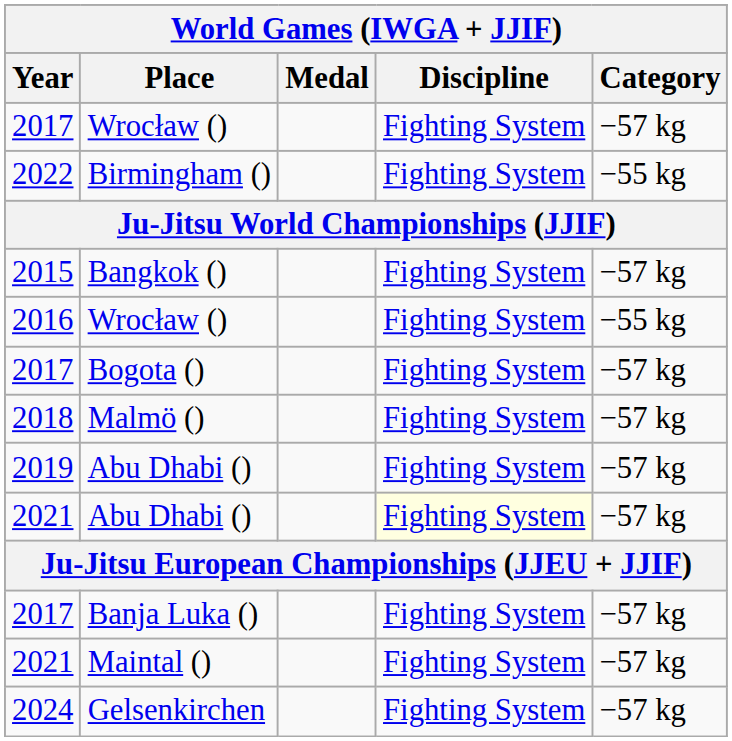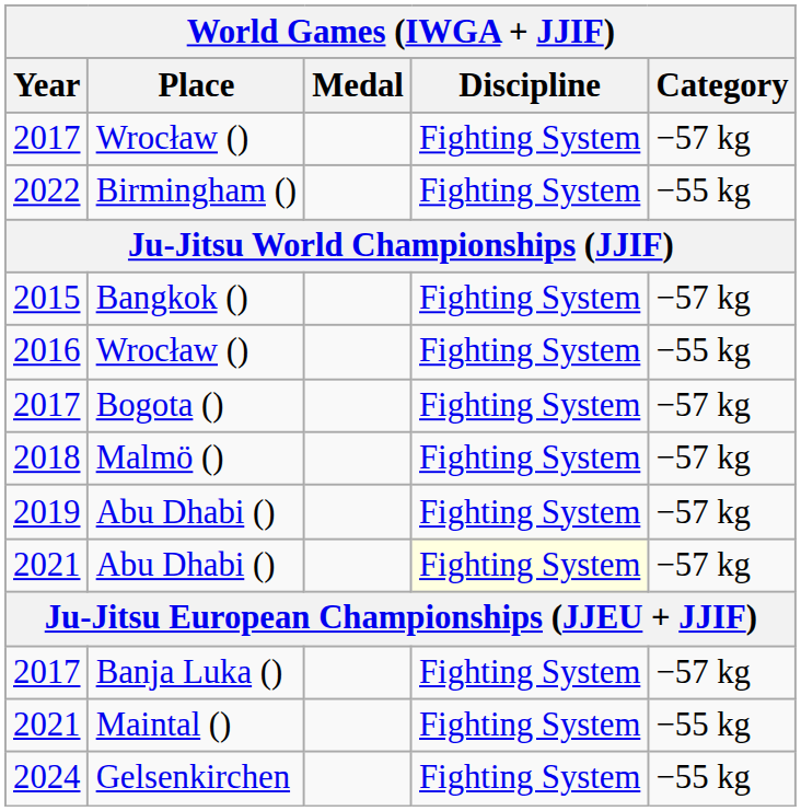 <table class="wikitable">
 <tr>
 <th colspan=5><a href='#'>World Games</a> (<a href='#'>IWGA</a> + <a href='#'>JJIF</a>)</th>
 </tr>
 <tr>
 <th>Year</th>
 <th>Place</th>
 <th>Medal</th>
 <th>Discipline</th>
 <th>Category</th>
 </tr>
 <tr>
 <td><a href='#'>2017</a></td>
 <td><a href='#'>Wrocław</a> ()</td>
 <td></td>
 <td><a href='#'>Fighting System</a></td>
 <td>−57 kg</td>
 </tr>
 <tr>
 <td><a href='#'>2022</a></td>
 <td><a href='#'>Birmingham</a> ()</td>
 <td></td>
 <td><a href='#'>Fighting System</a></td>
 <td>−55 kg</td>
 </tr>
 <tr>
 <th colspan=5><a href='#'>Ju-Jitsu World Championships</a> (<a href='#'>JJIF</a>)</th>
 </tr>
 <tr>
 <td><a href='#'>2015</a></td>
 <td><a href='#'>Bangkok</a> ()</td>
 <td></td>
 <td><a href='#'>Fighting System</a></td>
 <td>−57 kg</td>
 </tr>
 <tr>
 <td><a href='#'>2016</a></td>
 <td><a href='#'>Wrocław</a> ()</td>
 <td></td>
 <td><a href='#'>Fighting System</a></td>
 <td>−55 kg</td>
 </tr>
 <tr>
 <td><a href='#'>2017</a></td>
 <td><a href='#'>Bogota</a> ()</td>
 <td></td>
 <td><a href='#'>Fighting System</a></td>
 <td>−57 kg</td>
 </tr>
 <tr>
 <td><a href='#'>2018</a></td>
 <td><a href='#'>Malmö</a> ()</td>
 <td></td>
 <td><a href='#'>Fighting System</a></td>
 <td>−57 kg</td>
 </tr>
 <tr>
 <td><a href='#'>2019</a></td>
 <td><a href='#'>Abu Dhabi</a> ()</td>
 <td></td>
 <td><a href='#'>Fighting System</a></td>
 <td>−57 kg</td>
 </tr>
 <tr>
 <td><a href='#'>2021</a></td>
 <td><a href='#'>Abu Dhabi</a> ()</td>
 <td></td>
 <td style="background: lightyellow;"><a href='#'>Fighting System</a></td>
 <td>−57 kg</td>
 </tr>
 <tr>
 <th colspan=5><a href='#'>Ju-Jitsu European Championships</a> (<a href='#'>JJEU</a> + <a href='#'>JJIF</a>)</th>
 </tr>
 <tr>
 <td><a href='#'>2017</a></td>
 <td><a href='#'>Banja Luka</a> ()</td>
 <td></td>
 <td><a href='#'>Fighting System</a></td>
 <td>−57 kg</td>
 </tr>
 <tr>
 <td><a href='#'>2021</a></td>
 <td><a href='#'>Maintal</a> ()</td>
 <td></td>
 <td><a href='#'>Fighting System</a></td>
-<td>−57 kg</td>
+<td>−55 kg</td>
 </tr>
 <tr>
 <td><a href='#'>2024</a></td>
 <td><a href='#'>Gelsenkirchen</a> </td>
 <td></td>
 <td><a href='#'>Fighting System</a></td>
-<td>−57 kg</td>
+<td>−55 kg</td>
 </tr>
 </table>
